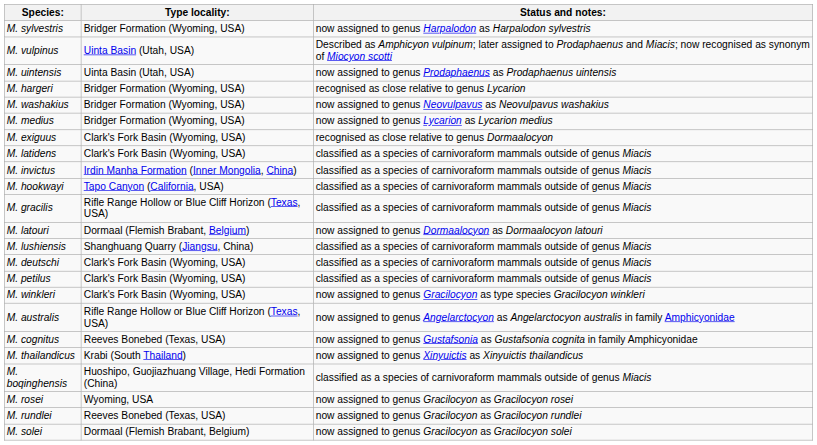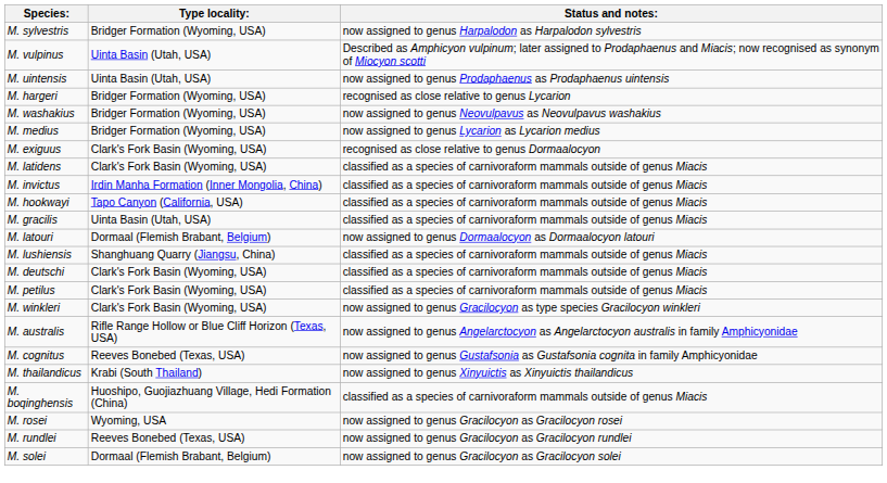 <table class="wikitable" style="margin:auto;">
 <tr>
 <th>Species:</th>
 <th>Type locality:</th>
 <th>Status and notes:</th>
 </tr>
 <tr>
 <td><em>M. sylvestris</em> </td>
 <td>Bridger Formation (Wyoming, USA)</td>
 <td>now assigned to genus <em><a href='#'>Harpalodon</a></em> as <em>Harpalodon sylvestris</em></td>
 </tr>
 <tr>
 <td><em>M. vulpinus</em> </td>
 <td><a href='#'>Uinta Basin</a> (Utah, USA)</td>
 <td>Described as <em>Amphicyon vulpinum</em>; later assigned to <em>Prodaphaenus</em> and <em>Miacis</em>; now recognised as synonym of <em><a href='#'>Miocyon scotti</a></em></td>
 </tr>
 <tr>
 <td><em>M. uintensis</em> </td>
 <td>Uinta Basin (Utah, USA)</td>
 <td>now assigned to genus <em><a href='#'>Prodaphaenus</a></em> as <em>Prodaphaenus uintensis</em></td>
 </tr>
 <tr>
 <td><em>M. hargeri</em> </td>
 <td>Bridger Formation (Wyoming, USA)</td>
 <td>recognised as close relative to genus <em>Lycarion</em></td>
 </tr>
 <tr>
 <td><em>M. washakius</em> </td>
 <td>Bridger Formation (Wyoming, USA)</td>
 <td>now assigned to genus <em><a href='#'>Neovulpavus</a></em> as <em>Neovulpavus washakius</em></td>
 </tr>
 <tr>
 <td><em>M. medius</em> </td>
 <td>Bridger Formation (Wyoming, USA)</td>
 <td>now assigned to genus <em><a href='#'>Lycarion</a></em> as <em>Lycarion medius</em></td>
 </tr>
 <tr>
 <td><em>M. exiguus</em> </td>
 <td>Clark's Fork Basin (Wyoming, USA)</td>
 <td>recognised as close relative to genus <em>Dormaalocyon</em></td>
 </tr>
 <tr>
 <td><em>M. latidens</em> </td>
 <td>Clark's Fork Basin (Wyoming, USA)</td>
 <td>classified as a species of carnivoraform mammals outside of genus <em>Miacis</em></td>
 </tr>
 <tr>
 <td><em>M. invictus</em> </td>
 <td><a href='#'>Irdin Manha Formation</a> (<a href='#'>Inner Mongolia</a>, <a href='#'>China</a>)</td>
 <td>classified as a species of carnivoraform mammals outside of genus <em>Miacis</em></td>
 </tr>
 <tr>
 <td><em>M. hookwayi</em> </td>
 <td><a href='#'>Tapo Canyon</a> (<a href='#'>California</a>, USA)</td>
 <td>classified as a species of carnivoraform mammals outside of genus <em>Miacis</em></td>
 </tr>
 <tr>
 <td><em>M. gracilis</em> </td>
-<td>Rifle Range Hollow or Blue Cliff Horizon (<a href='#'>Texas</a>, USA)</td>
+<td>Uinta Basin (Utah, USA)</td>
 <td>classified as a species of carnivoraform mammals outside of genus <em>Miacis</em></td>
 </tr>
 <tr>
 <td><em>M. latouri</em> </td>
 <td>Dormaal (Flemish Brabant, <a href='#'>Belgium</a>)</td>
 <td>now assigned to genus <em><a href='#'>Dormaalocyon</a></em> as <em>Dormaalocyon latouri</em></td>
 </tr>
 <tr>
 <td><em>M. lushiensis</em> </td>
 <td>Shanghuang Quarry (<a href='#'>Jiangsu</a>, China)</td>
 <td>classified as a species of carnivoraform mammals outside of genus <em>Miacis</em></td>
 </tr>
 <tr>
 <td><em>M. deutschi</em> </td>
 <td>Clark's Fork Basin (Wyoming, USA)</td>
 <td>classified as a species of carnivoraform mammals outside of genus <em>Miacis</em></td>
 </tr>
 <tr>
 <td><em>M. petilus</em> </td>
 <td>Clark's Fork Basin (Wyoming, USA)</td>
 <td>classified as a species of carnivoraform mammals outside of genus <em>Miacis</em></td>
 </tr>
 <tr>
 <td><em>M. winkleri</em> </td>
 <td>Clark's Fork Basin (Wyoming, USA)</td>
 <td>now assigned to genus <em><a href='#'>Gracilocyon</a></em> as type species <em>Gracilocyon winkleri</em></td>
 </tr>
 <tr>
 <td><em>M. australis</em> </td>
 <td>Rifle Range Hollow or Blue Cliff Horizon (<a href='#'>Texas</a>, USA)</td>
 <td>now assigned to genus <em><a href='#'>Angelarctocyon</a></em> as <em>Angelarctocyon australis</em> in family <a href='#'>Amphicyonidae</a></td>
 </tr>
 <tr>
 <td><em>M. cognitus</em> </td>
 <td>Reeves Bonebed (Texas, USA)</td>
 <td>now assigned to genus <em><a href='#'>Gustafsonia</a></em> as <em>Gustafsonia cognita</em> in family Amphicyonidae</td>
 </tr>
 <tr>
 <td><em>M. thailandicus</em> </td>
 <td>Krabi (South <a href='#'>Thailand</a>)</td>
 <td>now assigned to genus <em><a href='#'>Xinyuictis</a></em> as <em>Xinyuictis thailandicus</em></td>
 </tr>
 <tr>
 <td><em>M. boqinghensis</em> </td>
 <td>Huoshipo, Guojiazhuang Village, Hedi Formation (China)</td>
 <td>classified as a species of carnivoraform mammals outside of genus <em>Miacis</em></td>
 </tr>
 <tr>
 <td><em>M. rosei</em> </td>
 <td>Wyoming, USA</td>
 <td>now assigned to genus <em>Gracilocyon</em> as <em>Gracilocyon rosei</em></td>
 </tr>
 <tr>
 <td><em>M. rundlei</em> </td>
 <td>Reeves Bonebed (Texas, USA)</td>
 <td>now assigned to genus <em>Gracilocyon</em> as <em>Gracilocyon rundlei</em></td>
 </tr>
 <tr>
 <td><em>M. solei</em> </td>
 <td>Dormaal (Flemish Brabant, Belgium)</td>
 <td>now assigned to genus <em>Gracilocyon</em> as <em>Gracilocyon solei</em></td>
 </tr>
 </table>
